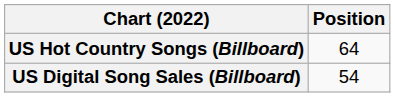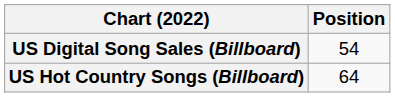 <table class="wikitable sortable plainrowheaders" style="text-align:center">
 <tr>
 <th scope="col">Chart (2022)</th>
 <th scope="col">Position</th>
 </tr>
 <tr>
+<th scope="row">US Digital Song Sales (<em>Billboard</em>)</th>
+<td>54</td>
+</tr>
+<tr>
 <th scope="row">US Hot Country Songs (<em>Billboard</em>)</th>
 <td>64</td>
 </tr>
-<tr>
-<th scope="row">US Digital Song Sales (<em>Billboard</em>)</th>
-<td>54</td>
-</tr>
 </table>
